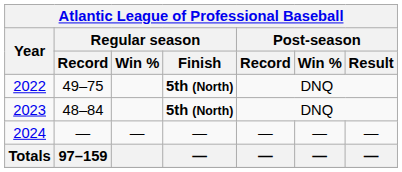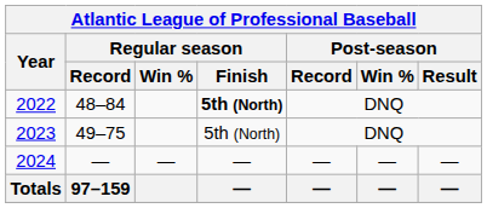 <table class="wikitable" style="margin: 1em auto; font-size: 95%; text-align:center;">
 <tr>
 <th colspan="9"><a href='#'>Atlantic League of Professional Baseball</a></th>
 </tr>
 <tr>
 <th rowspan="2">Year</th>
 <th colspan="3">Regular season</th>
 <th colspan="6">Post-season</th>
 </tr>
 <tr>
 <th>Record</th>
 <th>Win %</th>
 <th>Finish</th>
 <th>Record</th>
 <th>Win %</th>
 <th>Result</th>
 </tr>
 <tr>
 <td><a href='#'>2022</a></td>
-<td>49–75</td>
+<td>48–84</td>
 <td></td>
 <td><strong>5th <small>(North)</small></strong></td>
 <td colspan="3">DNQ</td>
 </tr>
 <tr>
 <td><a href='#'>2023</a></td>
-<td>48–84</td>
+<td>49–75</td>
 <td></td>
-<td><strong>5th <small>(North)</small></strong></td>
+<td>5th <small>(North)</small></td>
 <td colspan="3">DNQ</td>
 </tr>
 <tr>
 <td><a href='#'>2024</a></td>
 <td>—</td>
 <td>—</td>
 <td>—</td>
 <td>—</td>
 <td>—</td>
 <td>—</td>
 </tr>
 <tr>
 <th>Totals</th>
 <th>97–159</th>
 <th></th>
 <th>—</th>
 <th>—</th>
 <th>—</th>
 <th>—</th>
 </tr>
 <tr>
 </tr>
 </table>
